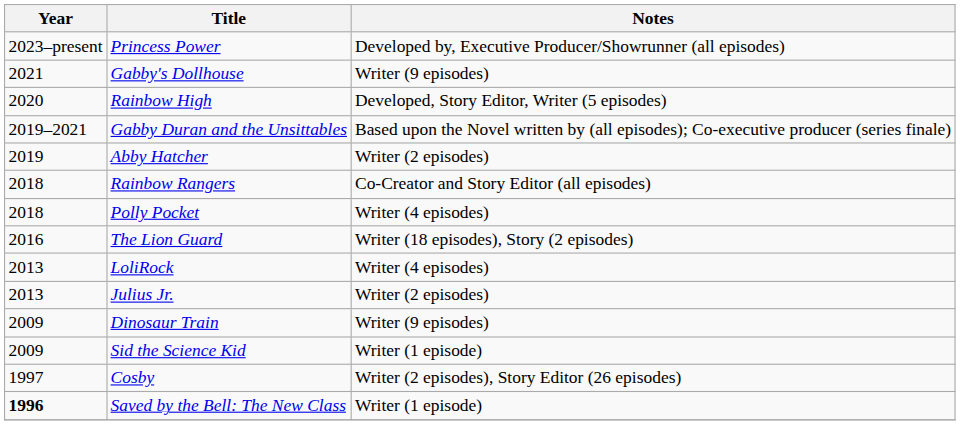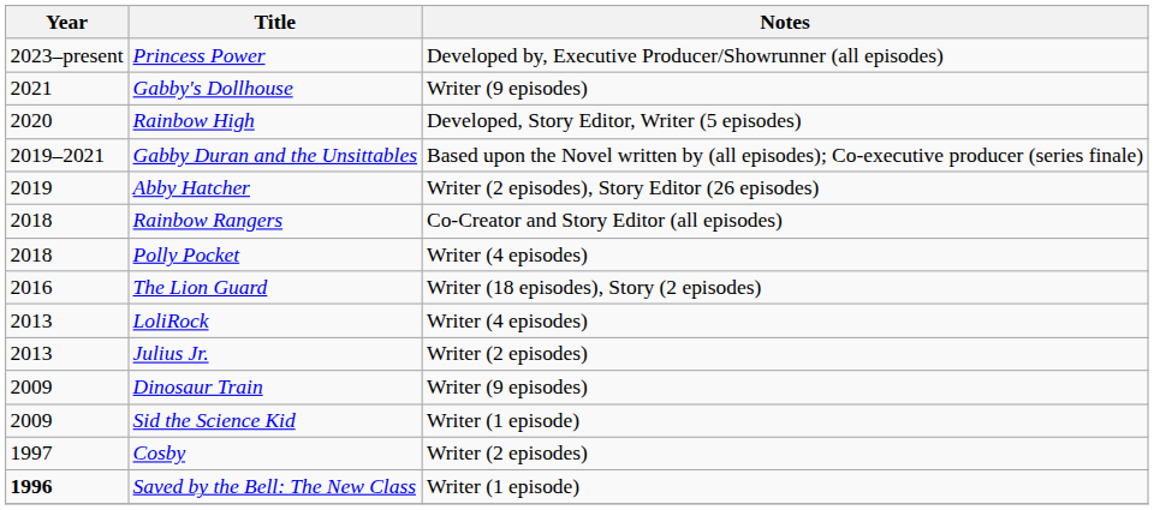 <table class="wikitable sortable">
 <tr>
 <th>Year</th>
 <th>Title</th>
 <th>Notes</th>
 </tr>
 <tr>
 <td>2023–present</td>
 <td><em><a href='#'>Princess Power</a></em></td>
 <td>Developed by, Executive Producer/Showrunner (all episodes)</td>
 </tr>
 <tr>
 <td>2021</td>
 <td><em><a href='#'>Gabby's Dollhouse</a></em></td>
 <td>Writer (9 episodes)</td>
 </tr>
 <tr>
 <td>2020</td>
 <td><em><a href='#'>Rainbow High</a></em></td>
 <td>Developed, Story Editor, Writer (5 episodes)</td>
 </tr>
 <tr>
 <td>2019–2021</td>
 <td><em><a href='#'>Gabby Duran and the Unsittables</a></em></td>
 <td>Based upon the Novel written by (all episodes); Co-executive producer (series finale)</td>
 </tr>
 <tr>
 <td>2019</td>
 <td><em><a href='#'>Abby Hatcher</a></em></td>
-<td>Writer (2 episodes)</td>
+<td>Writer (2 episodes), Story Editor (26 episodes)</td>
 </tr>
 <tr>
 <td>2018</td>
 <td><em><a href='#'>Rainbow Rangers</a></em></td>
 <td>Co-Creator and Story Editor (all episodes)</td>
 </tr>
 <tr>
 <td>2018</td>
 <td><em><a href='#'>Polly Pocket</a></em></td>
 <td>Writer (4 episodes) </td>
 </tr>
 <tr>
 <td>2016</td>
 <td><em><a href='#'>The Lion Guard</a></em></td>
 <td>Writer (18 episodes), Story (2 episodes)</td>
 </tr>
 <tr>
 <td>2013</td>
 <td><em><a href='#'>LoliRock</a></em></td>
 <td>Writer (4 episodes)</td>
 </tr>
 <tr>
 <td>2013</td>
 <td><em><a href='#'>Julius Jr.</a></em></td>
 <td>Writer (2 episodes)</td>
 </tr>
 <tr>
 <td>2009</td>
 <td><em><a href='#'>Dinosaur Train</a></em></td>
 <td>Writer (9 episodes)</td>
 </tr>
 <tr>
 <td>2009</td>
 <td><em><a href='#'>Sid the Science Kid</a></em></td>
 <td>Writer (1 episode)</td>
 </tr>
 <tr>
 <td>1997</td>
 <td><em><a href='#'>Cosby</a></em></td>
-<td>Writer (2 episodes), Story Editor (26 episodes)</td>
+<td>Writer (2 episodes)</td>
 </tr>
 <tr>
 <td><strong>1996</strong></td>
 <td><em><a href='#'>Saved by the Bell: The New Class</a></em></td>
 <td>Writer (1 episode) </td>
 </tr>
 <tr>
 </tr>
 </table>
